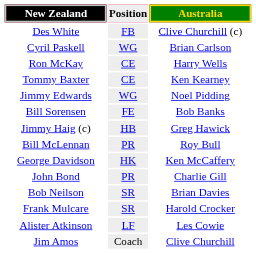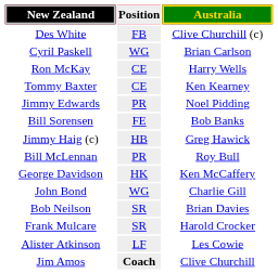 <table align=right style="font-size:90%; margin-left:1em">
 <tr bgcolor=#FF0033>
 <th align="centre" width="126" style="border: 2px solid silver; background: Black; color: white">New Zealand</th>
 <th align="center" style="background: #eeeeee; color: black">Position</th>
 <th align="centre" width="126" style="border: 2px solid gold; background: green; color: gold">Australia</th>
 </tr>
 <tr>
 <td align="center"><a href='#'>Des White</a></td>
 <td align="center" style="background: #eeeeee"><a href='#'>FB</a></td>
 <td align="center"><a href='#'>Clive Churchill</a> (c)</td>
 </tr>
 <tr>
 <td align="center"><a href='#'>Cyril Paskell</a></td>
 <td align="center" style="background: #eeeeee"><a href='#'>WG</a></td>
 <td align="center"><a href='#'>Brian Carlson</a></td>
 </tr>
 <tr>
 <td align="center"><a href='#'>Ron McKay</a></td>
 <td align="center" style="background: #eeeeee"><a href='#'>CE</a></td>
 <td align="center"><a href='#'>Harry Wells</a></td>
 </tr>
 <tr>
 <td align="center"><a href='#'>Tommy Baxter</a></td>
 <td align="center" style="background: #eeeeee"><a href='#'>CE</a></td>
 <td align="center"><a href='#'>Ken Kearney</a></td>
 </tr>
 <tr>
 <td align="center"><a href='#'>Jimmy Edwards</a></td>
-<td align="center" style="background: #eeeeee"><a href='#'>WG</a></td>
+<td align="center" style="background: #eeeeee"><a href='#'>PR</a></td>
 <td align="center"><a href='#'>Noel Pidding</a></td>
 </tr>
 <tr>
 <td align="center"><a href='#'>Bill Sorensen</a></td>
 <td align="center" style="background: #eeeeee"><a href='#'>FE</a></td>
 <td align="center"><a href='#'>Bob Banks</a></td>
 </tr>
 <tr>
 <td align="center"><a href='#'>Jimmy Haig</a> (c)</td>
 <td align="center" style="background: #eeeeee"><a href='#'>HB</a></td>
 <td align="center"><a href='#'>Greg Hawick</a></td>
 </tr>
 <tr>
 <td align="center"><a href='#'>Bill McLennan</a></td>
 <td align="center" style="background: #eeeeee"><a href='#'>PR</a></td>
 <td align="center"><a href='#'>Roy Bull</a></td>
 </tr>
 <tr>
 <td align="center"><a href='#'>George Davidson</a></td>
 <td align="center" style="background: #eeeeee"><a href='#'>HK</a></td>
 <td align="center"><a href='#'>Ken McCaffery</a></td>
 </tr>
 <tr>
 <td align="center"><a href='#'>John Bond</a></td>
-<td align="center" style="background: #eeeeee"><a href='#'>PR</a></td>
+<td align="center" style="background: #eeeeee"><a href='#'>WG</a></td>
 <td align="center"><a href='#'>Charlie Gill</a></td>
 </tr>
 <tr>
 <td align="center"><a href='#'>Bob Neilson</a></td>
 <td align="center" style="background: #eeeeee"><a href='#'>SR</a></td>
 <td align="center"><a href='#'>Brian Davies</a></td>
 </tr>
 <tr>
 <td align="center"><a href='#'>Frank Mulcare</a></td>
 <td align="center" style="background: #eeeeee"><a href='#'>SR</a></td>
 <td align="center"><a href='#'>Harold Crocker</a></td>
 </tr>
 <tr>
 <td align="center"><a href='#'>Alister Atkinson</a></td>
 <td align="center" style="background: #eeeeee"><a href='#'>LF</a></td>
 <td align="center"><a href='#'>Les Cowie</a></td>
 </tr>
 <tr>
 <td align="center"><a href='#'>Jim Amos</a></td>
-<td align="center" style="background: #eeeeee">Coach</td>
+<td align="center" style="background: #eeeeee"><strong>Coach</strong></td>
 <td align="center"><a href='#'>Clive Churchill</a></td>
 </tr>
 </table>
